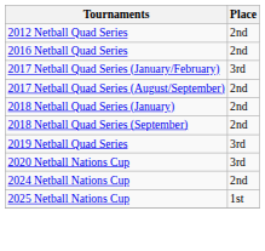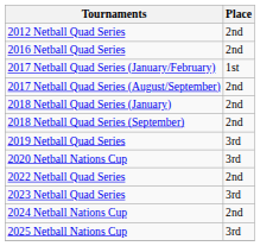 <table class="wikitable collapsible">
 <tr>
 <th>Tournaments</th>
 <th>Place</th>
 </tr>
 <tr>
 <td><a href='#'>2012 Netball Quad Series</a></td>
 <td>2nd</td>
 </tr>
 <tr>
 <td><a href='#'>2016 Netball Quad Series</a></td>
 <td>2nd</td>
 </tr>
 <tr>
 <td><a href='#'>2017 Netball Quad Series (January/February)</a></td>
-<td>3rd</td>
+<td>1st</td>
 </tr>
 <tr>
 <td><a href='#'>2017 Netball Quad Series (August/September)</a></td>
 <td>2nd</td>
 </tr>
 <tr>
 <td><a href='#'>2018 Netball Quad Series (January)</a></td>
 <td>2nd</td>
 </tr>
 <tr>
 <td><a href='#'>2018 Netball Quad Series (September)</a></td>
 <td>2nd</td>
 </tr>
 <tr>
 <td><a href='#'>2019 Netball Quad Series</a></td>
 <td>3rd</td>
 </tr>
 <tr>
 <td><a href='#'>2020 Netball Nations Cup</a></td>
 <td>3rd</td>
 </tr>
 <tr>
+<td><a href='#'>2022 Netball Quad Series</a></td>
+<td>2nd</td>
+</tr>
+<tr>
+<td><a href='#'>2023 Netball Quad Series</a></td>
+<td>3rd</td>
+</tr>
+<tr>
 <td><a href='#'>2024 Netball Nations Cup</a></td>
 <td>2nd</td>
 </tr>
 <tr>
 <td><a href='#'>2025 Netball Nations Cup</a></td>
-<td>1st</td>
+<td>3rd</td>
 </tr>
 <tr>
 </tr>
 </table>
